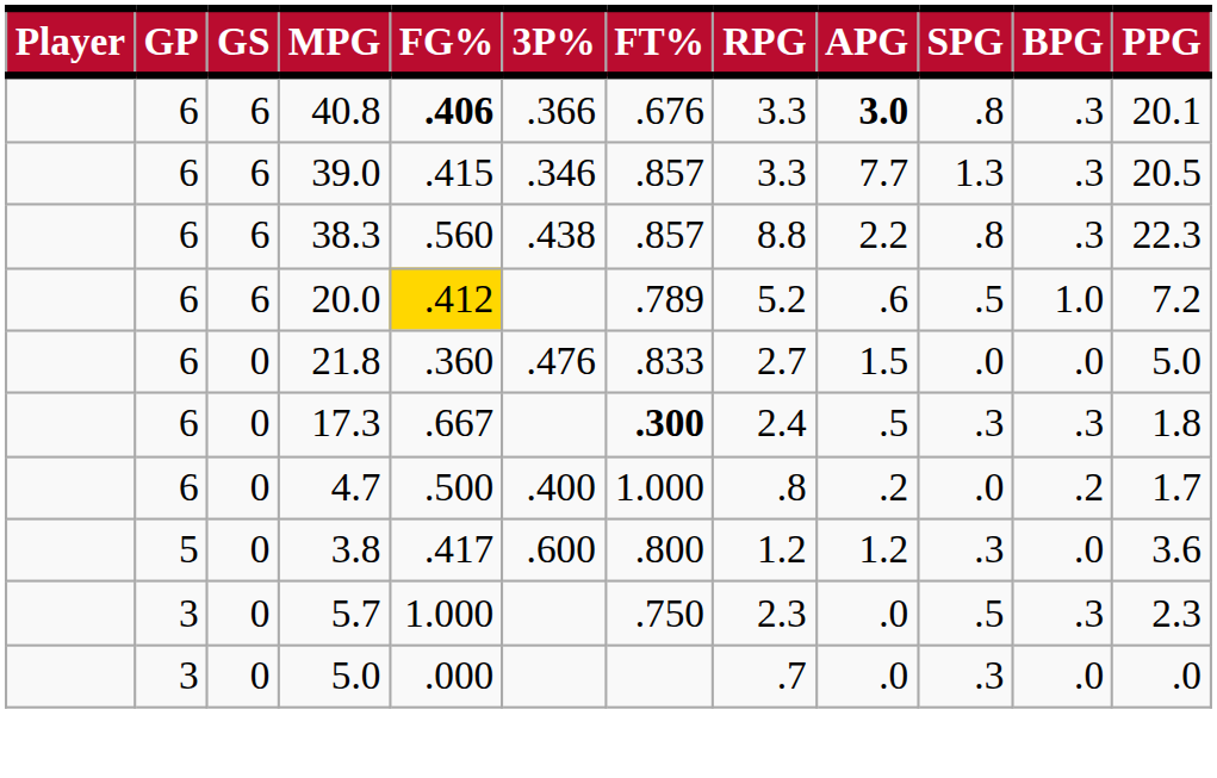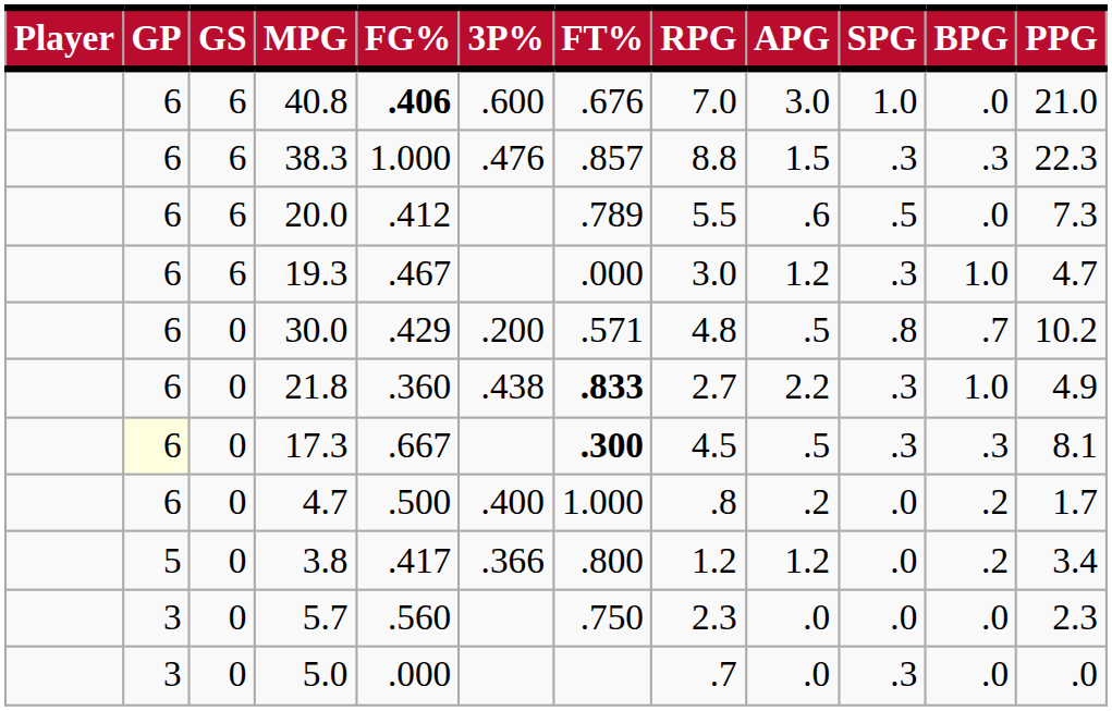 <table class="wikitable sortable" style="text-align:right;">
 <tr>
 <th style="background:#BA0C2F; color:#FFFFFF; border-top:#010101 3px solid; border-bottom:#010101 3px solid;">Player</th>
 <th style="background:#BA0C2F; color:#FFFFFF; border-top:#010101 3px solid; border-bottom:#010101 3px solid;">GP</th>
 <th style="background:#BA0C2F; color:#FFFFFF; border-top:#010101 3px solid; border-bottom:#010101 3px solid;">GS</th>
 <th style="background:#BA0C2F; color:#FFFFFF; border-top:#010101 3px solid; border-bottom:#010101 3px solid;">MPG</th>
 <th style="background:#BA0C2F; color:#FFFFFF; border-top:#010101 3px solid; border-bottom:#010101 3px solid;">FG%</th>
 <th style="background:#BA0C2F; color:#FFFFFF; border-top:#010101 3px solid; border-bottom:#010101 3px solid;">3P%</th>
 <th style="background:#BA0C2F; color:#FFFFFF; border-top:#010101 3px solid; border-bottom:#010101 3px solid;">FT%</th>
 <th style="background:#BA0C2F; color:#FFFFFF; border-top:#010101 3px solid; border-bottom:#010101 3px solid;">RPG</th>
 <th style="background:#BA0C2F; color:#FFFFFF; border-top:#010101 3px solid; border-bottom:#010101 3px solid;">APG</th>
 <th style="background:#BA0C2F; color:#FFFFFF; border-top:#010101 3px solid; border-bottom:#010101 3px solid;">SPG</th>
 <th style="background:#BA0C2F; color:#FFFFFF; border-top:#010101 3px solid; border-bottom:#010101 3px solid;">BPG</th>
 <th style="background:#BA0C2F; color:#FFFFFF; border-top:#010101 3px solid; border-bottom:#010101 3px solid;">PPG</th>
 </tr>
 <tr>
 <td style="text-align:left;"></td>
 <td>6</td>
 <td>6</td>
 <td>40.8</td>
 <td><strong>.406</strong></td>
-<td>.366</td>
+<td>.600</td>
 <td>.676</td>
-<td>3.3</td>
-<td><strong>3.0</strong></td>
-<td>.8</td>
-<td>.3</td>
-<td>20.1</td>
-</tr>
-<tr>
-<td style="text-align:left;"></td>
-<td>6</td>
-<td>6</td>
-<td>39.0</td>
-<td>.415</td>
-<td>.346</td>
-<td>.857</td>
-<td>3.3</td>
-<td>7.7</td>
-<td>1.3</td>
-<td>.3</td>
-<td>20.5</td>
+<td>7.0</td>
+<td>3.0</td>
+<td>1.0</td>
+<td>.0</td>
+<td>21.0</td>
 </tr>
 <tr>
 <td style="text-align:left;"></td>
 <td>6</td>
 <td>6</td>
 <td>38.3</td>
-<td>.560</td>
-<td>.438</td>
+<td>1.000</td>
+<td>.476</td>
 <td>.857</td>
 <td>8.8</td>
-<td>2.2</td>
-<td>.8</td>
+<td>1.5</td>
+<td>.3</td>
 <td>.3</td>
 <td>22.3</td>
 </tr>
 <tr>
 <td style="text-align:left;"></td>
 <td>6</td>
 <td>6</td>
 <td>20.0</td>
-<td style="background: gold;">.412</td>
+<td>.412</td>
 <td></td>
 <td>.789</td>
-<td>5.2</td>
+<td>5.5</td>
 <td>.6</td>
 <td>.5</td>
+<td>.0</td>
+<td>7.3</td>
+</tr>
+<tr>
+<td style="text-align:left;"></td>
+<td>6</td>
+<td>6</td>
+<td>19.3</td>
+<td>.467</td>
+<td></td>
+<td>.000</td>
+<td>3.0</td>
+<td>1.2</td>
+<td>.3</td>
 <td>1.0</td>
-<td>7.2</td>
+<td>4.7</td>
+</tr>
+<tr>
+<td style="text-align:left;"></td>
+<td>6</td>
+<td>0</td>
+<td>30.0</td>
+<td>.429</td>
+<td>.200</td>
+<td>.571</td>
+<td>4.8</td>
+<td>.5</td>
+<td>.8</td>
+<td>.7</td>
+<td>10.2</td>
 </tr>
 <tr>
 <td style="text-align:left;"></td>
 <td>6</td>
 <td>0</td>
 <td>21.8</td>
 <td>.360</td>
-<td>.476</td>
-<td>.833</td>
+<td>.438</td>
+<td><strong>.833</strong></td>
 <td>2.7</td>
-<td>1.5</td>
-<td>.0</td>
-<td>.0</td>
-<td>5.0</td>
+<td>2.2</td>
+<td>.3</td>
+<td>1.0</td>
+<td>4.9</td>
 </tr>
 <tr>
 <td style="text-align:left;"></td>
-<td>6</td>
+<td style="background: lightyellow;">6</td>
 <td>0</td>
 <td>17.3</td>
 <td>.667</td>
 <td></td>
 <td><strong>.300</strong></td>
-<td>2.4</td>
+<td>4.5</td>
 <td>.5</td>
 <td>.3</td>
 <td>.3</td>
-<td>1.8</td>
+<td>8.1</td>
 </tr>
 <tr>
 <td style="text-align:left;"></td>
 <td>6</td>
 <td>0</td>
 <td>4.7</td>
 <td>.500</td>
 <td>.400</td>
 <td>1.000</td>
 <td>.8</td>
 <td>.2</td>
 <td>.0</td>
 <td>.2</td>
 <td>1.7</td>
 </tr>
 <tr>
 <td style="text-align:left;"></td>
 <td>5</td>
 <td>0</td>
 <td>3.8</td>
 <td>.417</td>
-<td>.600</td>
+<td>.366</td>
 <td>.800</td>
 <td>1.2</td>
 <td>1.2</td>
-<td>.3</td>
 <td>.0</td>
-<td>3.6</td>
+<td>.2</td>
+<td>3.4</td>
 </tr>
 <tr>
 <td style="text-align:left;"></td>
 <td>3</td>
 <td>0</td>
 <td>5.7</td>
-<td>1.000</td>
+<td>.560</td>
 <td></td>
 <td>.750</td>
 <td>2.3</td>
 <td>.0</td>
-<td>.5</td>
-<td>.3</td>
+<td>.0</td>
+<td>.0</td>
 <td>2.3</td>
 </tr>
 <tr>
 <td style="text-align:left;"></td>
 <td>3</td>
 <td>0</td>
 <td>5.0</td>
 <td>.000</td>
 <td></td>
 <td></td>
 <td>.7</td>
 <td>.0</td>
 <td>.3</td>
 <td>.0</td>
 <td>.0</td>
 </tr>
 </table>
